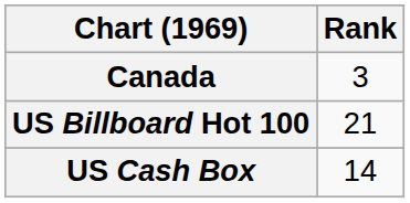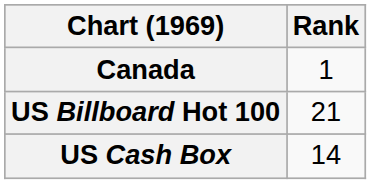 <table class="wikitable sortable plainrowheaders">
 <tr>
 <th scope="col">Chart (1969)</th>
 <th scope="col">Rank</th>
 </tr>
 <tr>
 <th scope="row">Canada</th>
-<td style="text-align:center;">3</td>
+<td style="text-align:center;">1</td>
 </tr>
 <tr>
 <th scope="row">US <em>Billboard</em> Hot 100</th>
 <td style="text-align:center;">21</td>
 </tr>
 <tr>
 <th scope="row">US <em>Cash Box</em></th>
 <td style="text-align:center;">14</td>
 </tr>
 </table>
